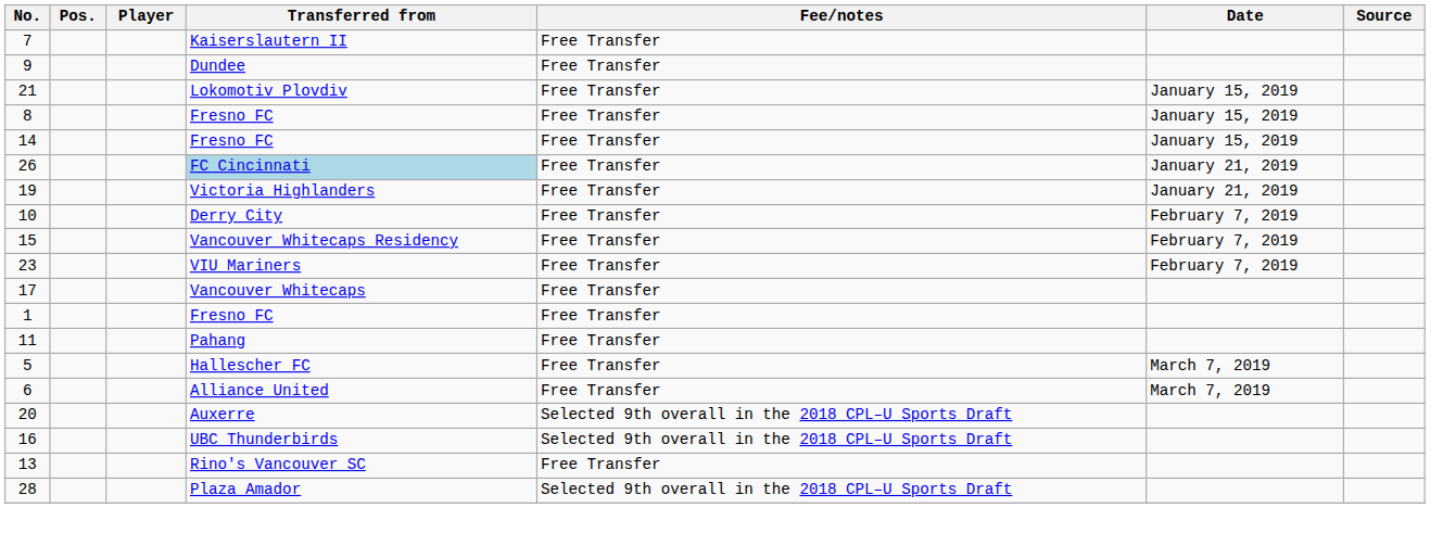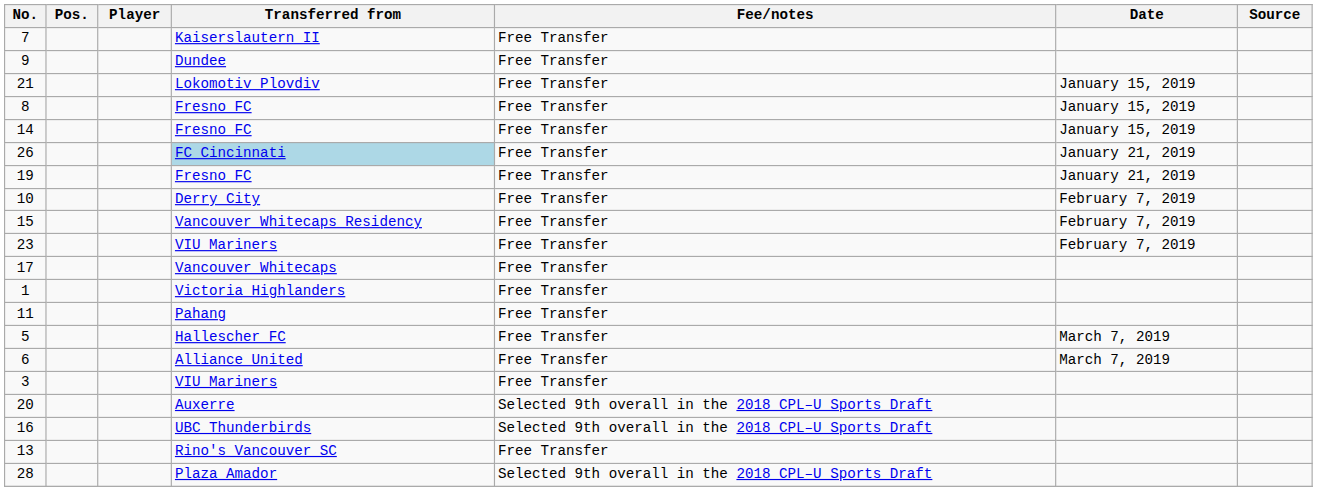 <table class="wikitable sortable" style="width:90%; text-align:center; font-size:95%; text-align:left;">
 <tr>
 <th>No.</th>
 <th>Pos.</th>
 <th>Player</th>
 <th>Transferred from</th>
 <th>Fee/notes</th>
 <th>Date</th>
 <th>Source</th>
 </tr>
 <tr>
 <td align=center>7</td>
 <td align=center></td>
 <td></td>
 <td> <a href='#'>Kaiserslautern II</a></td>
 <td>Free Transfer</td>
 <td></td>
 <td></td>
 </tr>
 <tr>
 <td align=center>9</td>
 <td align=center></td>
 <td></td>
 <td> <a href='#'>Dundee</a></td>
 <td>Free Transfer</td>
 <td></td>
 <td></td>
 </tr>
 <tr>
 <td align=center>21</td>
 <td align=center></td>
 <td></td>
 <td> <a href='#'>Lokomotiv Plovdiv</a></td>
 <td>Free Transfer</td>
 <td>January 15, 2019</td>
 <td></td>
 </tr>
 <tr>
 <td align=center>8</td>
 <td align=center></td>
 <td></td>
 <td> <a href='#'>Fresno FC</a></td>
 <td>Free Transfer</td>
 <td>January 15, 2019</td>
 <td></td>
 </tr>
 <tr>
 <td align=center>14</td>
 <td align=center></td>
 <td></td>
 <td> <a href='#'>Fresno FC</a></td>
 <td>Free Transfer</td>
 <td>January 15, 2019</td>
 <td></td>
 </tr>
 <tr>
 <td align=center>26</td>
 <td align=center></td>
 <td></td>
 <td style="background: lightblue;"> <a href='#'>FC Cincinnati</a></td>
 <td>Free Transfer</td>
 <td>January 21, 2019</td>
 <td></td>
 </tr>
 <tr>
 <td align=center>19</td>
 <td align=center></td>
 <td></td>
-<td> <a href='#'>Victoria Highlanders</a></td>
+<td> <a href='#'>Fresno FC</a></td>
 <td>Free Transfer</td>
 <td>January 21, 2019</td>
 <td></td>
 </tr>
 <tr>
 <td align=center>10</td>
 <td align=center></td>
 <td></td>
 <td> <a href='#'>Derry City</a></td>
 <td>Free Transfer</td>
 <td>February 7, 2019</td>
 <td></td>
 </tr>
 <tr>
 <td align=center>15</td>
 <td align=center></td>
 <td></td>
 <td> <a href='#'>Vancouver Whitecaps Residency</a></td>
 <td>Free Transfer</td>
 <td>February 7, 2019</td>
 <td></td>
 </tr>
 <tr>
 <td align=center>23</td>
 <td align=center></td>
 <td></td>
 <td> <a href='#'>VIU Mariners</a></td>
 <td>Free Transfer</td>
 <td>February 7, 2019</td>
 <td></td>
 </tr>
 <tr>
 <td align=center>17</td>
 <td align=center></td>
 <td></td>
 <td> <a href='#'>Vancouver Whitecaps</a></td>
 <td>Free Transfer</td>
 <td></td>
 <td></td>
 </tr>
 <tr>
 <td align=center>1</td>
 <td align=center></td>
 <td></td>
-<td> <a href='#'>Fresno FC</a></td>
+<td> <a href='#'>Victoria Highlanders</a></td>
 <td>Free Transfer</td>
 <td></td>
 <td></td>
 </tr>
 <tr>
 <td align=center>11</td>
 <td align=center></td>
 <td></td>
 <td> <a href='#'>Pahang</a></td>
 <td>Free Transfer</td>
 <td></td>
 <td></td>
 </tr>
 <tr>
 <td align=center>5</td>
 <td align=center></td>
 <td></td>
 <td> <a href='#'>Hallescher FC</a></td>
 <td>Free Transfer</td>
 <td>March 7, 2019</td>
 <td></td>
 </tr>
 <tr>
 <td align=center>6</td>
 <td align=center></td>
 <td></td>
 <td> <a href='#'>Alliance United</a></td>
 <td>Free Transfer</td>
 <td>March 7, 2019</td>
+<td></td>
+</tr>
+<tr>
+<td align=center>3</td>
+<td align=center></td>
+<td></td>
+<td> <a href='#'>VIU Mariners</a></td>
+<td>Free Transfer</td>
+<td></td>
 <td></td>
 </tr>
 <tr>
 <td align=center>20</td>
 <td align=center></td>
 <td></td>
 <td> <a href='#'>Auxerre</a></td>
 <td>Selected 9th overall in the <a href='#'>2018 CPL–U Sports Draft</a></td>
 <td></td>
 <td></td>
 </tr>
 <tr>
 <td align=center>16</td>
 <td align=center></td>
 <td></td>
 <td> <a href='#'>UBC Thunderbirds</a></td>
 <td>Selected 9th overall in the <a href='#'>2018 CPL–U Sports Draft</a></td>
 <td></td>
 <td></td>
 </tr>
 <tr>
 <td align=center>13</td>
 <td align=center></td>
 <td></td>
 <td> <a href='#'>Rino's Vancouver SC</a></td>
 <td>Free Transfer</td>
 <td></td>
 <td></td>
 </tr>
 <tr>
 <td align=center>28</td>
 <td align=center></td>
 <td></td>
 <td> <a href='#'>Plaza Amador</a></td>
 <td>Selected 9th overall in the <a href='#'>2018 CPL–U Sports Draft</a></td>
 <td></td>
 <td></td>
 </tr>
 <tr>
 </tr>
 </table>
